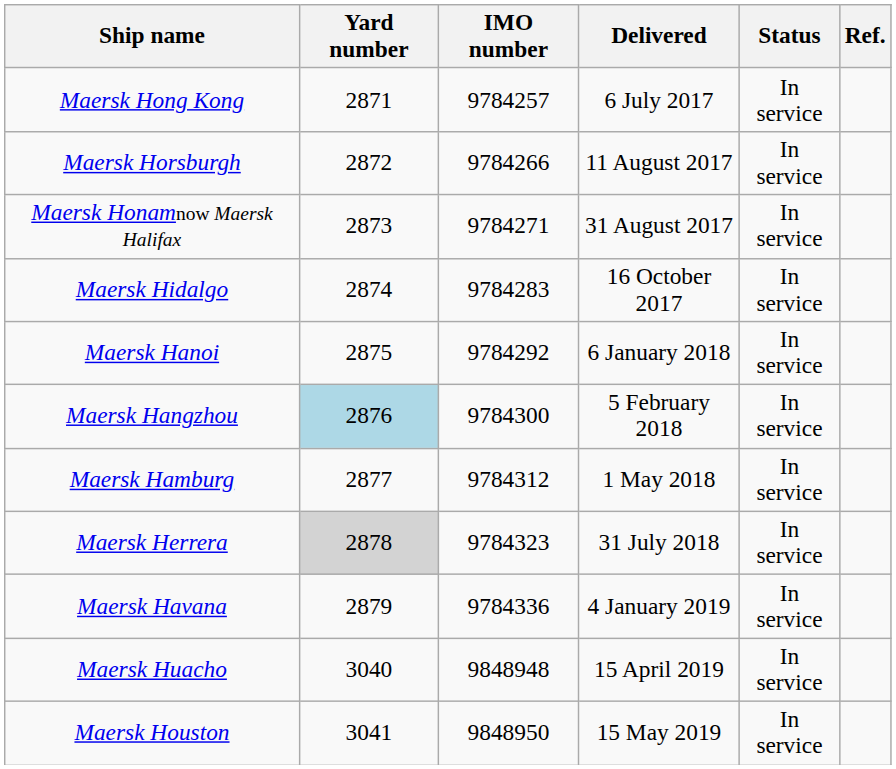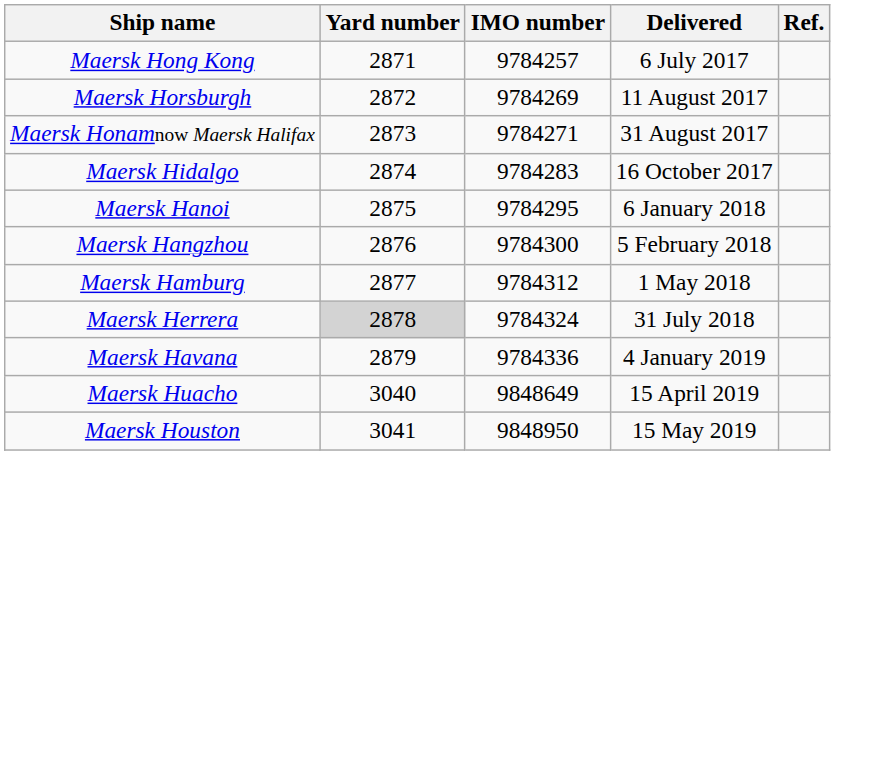 <table class="wikitable" style="text-align:center">
 <tr>
 <th>Ship name</th>
 <th>Yard number</th>
 <th>IMO number</th>
 <th>Delivered</th>
-<th>Status</th>
 <th>Ref.</th>
 </tr>
 <tr>
 <td><em><a href='#'>Maersk Hong Kong</a></em></td>
 <td>2871</td>
 <td>9784257</td>
 <td>6 July 2017</td>
-<td>In service</td>
 <td></td>
 </tr>
 <tr>
 <td><em><a href='#'>Maersk Horsburgh</a></em></td>
 <td>2872</td>
-<td>9784266</td>
+<td>9784269</td>
 <td>11 August 2017</td>
-<td>In service</td>
 <td></td>
 </tr>
 <tr>
 <td><em><a href='#'>Maersk Honam</a></em><small>now <em>Maersk Halifax</em></small></td>
 <td>2873</td>
 <td>9784271</td>
 <td>31 August 2017</td>
-<td>In service</td>
 <td></td>
 </tr>
 <tr>
 <td><em><a href='#'>Maersk Hidalgo</a></em></td>
 <td>2874</td>
 <td>9784283</td>
 <td>16 October 2017</td>
-<td>In service</td>
 <td></td>
 </tr>
 <tr>
 <td><em><a href='#'>Maersk Hanoi</a></em></td>
 <td>2875</td>
-<td>9784292</td>
+<td>9784295</td>
 <td>6 January 2018</td>
-<td>In service</td>
 <td></td>
 </tr>
 <tr>
 <td><em><a href='#'>Maersk Hangzhou</a></em></td>
-<td style="background: lightblue;">2876</td>
+<td>2876</td>
 <td>9784300</td>
 <td>5 February 2018</td>
-<td>In service</td>
 <td></td>
 </tr>
 <tr>
 <td><em><a href='#'>Maersk Hamburg</a></em></td>
 <td>2877</td>
 <td>9784312</td>
 <td>1 May 2018</td>
-<td>In service</td>
 <td></td>
 </tr>
 <tr>
 <td><em><a href='#'>Maersk Herrera</a></em></td>
 <td style="background: lightgrey;">2878</td>
-<td>9784323</td>
+<td>9784324</td>
 <td>31 July 2018</td>
-<td>In service</td>
 <td></td>
 </tr>
 <tr>
 <td><em><a href='#'>Maersk Havana</a></em></td>
 <td>2879</td>
 <td>9784336</td>
 <td>4 January 2019</td>
-<td>In service</td>
 <td></td>
 </tr>
 <tr>
 <td><em><a href='#'>Maersk Huacho</a></em></td>
 <td>3040</td>
-<td>9848948</td>
+<td>9848649</td>
 <td>15 April 2019</td>
-<td>In service</td>
 <td></td>
 </tr>
 <tr>
 <td><em><a href='#'>Maersk Houston</a></em></td>
 <td>3041</td>
 <td>9848950</td>
 <td>15 May 2019</td>
-<td>In service</td>
 <td></td>
 </tr>
 </table>
